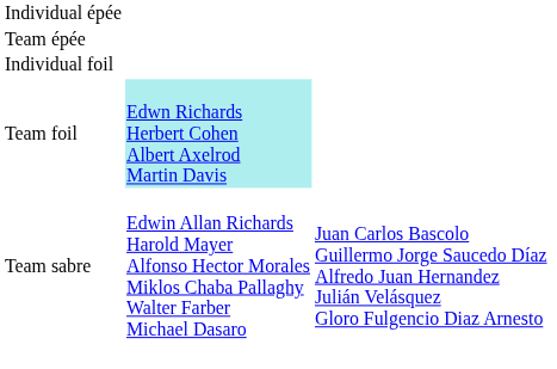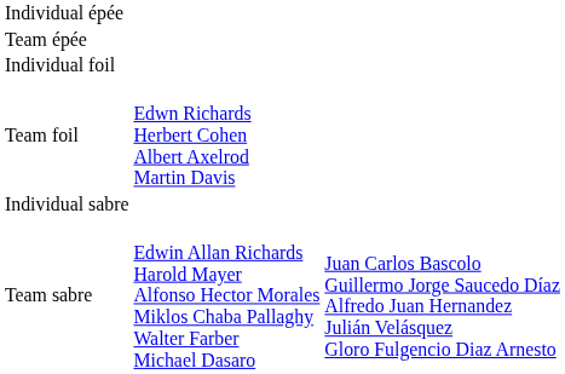 <table>
 <tr>
 <td>Individual épée <br></td>
 <td></td>
 <td></td>
 <td></td>
 </tr>
 <tr>
 <td>Team épée <br></td>
 <td></td>
 <td></td>
 <td></td>
 </tr>
 <tr>
 <td>Individual foil <br></td>
 <td></td>
 <td></td>
 <td></td>
 </tr>
 <tr>
 <td>Team foil <br></td>
-<td style="background: paleturquoise;"><br><a href='#'>Edwn Richards</a><br><a href='#'>Herbert Cohen</a><br><a href='#'>Albert Axelrod</a><br><a href='#'>Martin Davis</a></td>
+<td><br><a href='#'>Edwn Richards</a><br><a href='#'>Herbert Cohen</a><br><a href='#'>Albert Axelrod</a><br><a href='#'>Martin Davis</a></td>
+<td></td>
+<td></td>
+</tr>
+<tr>
+<td>Individual sabre <br></td>
+<td></td>
 <td></td>
 <td></td>
 </tr>
 <tr>
 <td>Team sabre <br></td>
 <td><br><a href='#'>Edwin Allan Richards</a><br><a href='#'>Harold Mayer</a><br><a href='#'>Alfonso Hector Morales</a><br><a href='#'>Miklos Chaba Pallaghy</a><br><a href='#'>Walter Farber</a><br><a href='#'>Michael Dasaro</a></td>
 <td><br><a href='#'>Juan Carlos Bascolo</a><br><a href='#'>Guillermo Jorge Saucedo Díaz</a><br><a href='#'>Alfredo Juan Hernandez</a><br><a href='#'>Julián Velásquez</a><br><a href='#'>Gloro Fulgencio Diaz Arnesto</a></td>
 <td></td>
 </tr>
 </table>
